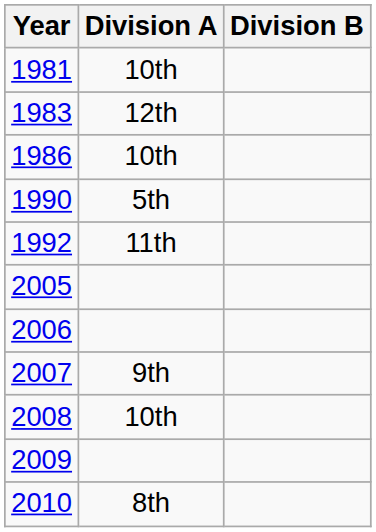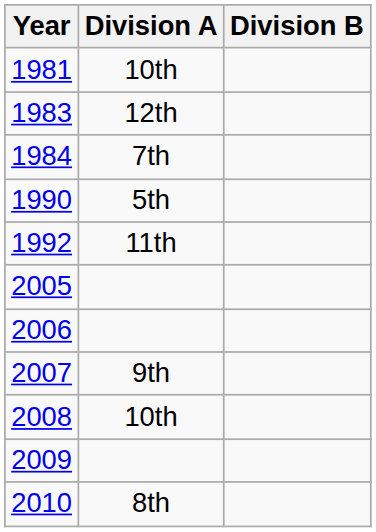 <table class="wikitable" style="text-align:center">
 <tr>
 <th>Year</th>
 <th>Division A</th>
 <th>Division B</th>
 </tr>
 <tr>
 <td><a href='#'>1981</a></td>
 <td>10th</td>
 <td></td>
 </tr>
 <tr>
 <td><a href='#'>1983</a></td>
 <td>12th</td>
 <td></td>
 </tr>
 <tr>
-<td><a href='#'>1986</a></td>
-<td>10th</td>
+<td><a href='#'>1984</a></td>
+<td>7th</td>
 <td></td>
 </tr>
 <tr>
 <td><a href='#'>1990</a></td>
 <td>5th</td>
 <td></td>
 </tr>
 <tr>
 <td><a href='#'>1992</a></td>
 <td>11th</td>
 <td></td>
 </tr>
 <tr>
 <td><a href='#'>2005</a></td>
 <td></td>
 <td></td>
 </tr>
 <tr>
 <td><a href='#'>2006</a></td>
 <td></td>
 <td></td>
 </tr>
 <tr>
 <td><a href='#'>2007</a></td>
 <td>9th</td>
 <td></td>
 </tr>
 <tr>
 <td><a href='#'>2008</a></td>
 <td>10th</td>
 <td></td>
 </tr>
 <tr>
 <td><a href='#'>2009</a></td>
 <td></td>
 <td></td>
 </tr>
 <tr>
 <td><a href='#'>2010</a></td>
 <td>8th</td>
 <td></td>
 </tr>
 </table>
